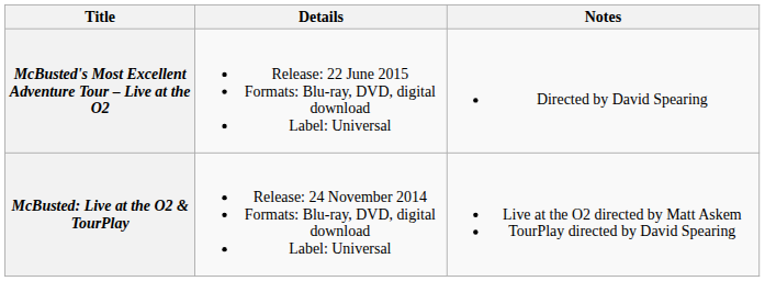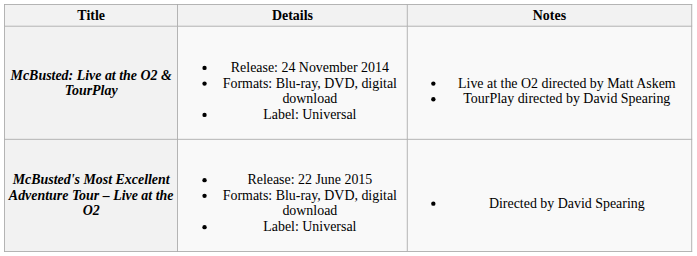 <table class="wikitable plainrowheaders" style="text-align:center;">
 <tr>
 <th scope="col" style="width:12em;">Title</th>
 <th scope="col" style="width:16em;">Details</th>
 <th scope="col" style="width:20em;">Notes</th>
 </tr>
 <tr>
+<th scope="row"><em>McBusted: Live at the O2 & TourPlay</em></th>
+<td><br><ul><li>Release: 24 November 2014</li><li>Formats: Blu-ray, DVD, digital download</li><li>Label: Universal</li></ul></td>
+<td><br><ul><li>Live at the O2 directed by Matt Askem</li><li>TourPlay directed by David Spearing</li></ul></td>
+</tr>
+<tr>
 <th scope="row"><em>McBusted's Most Excellent Adventure Tour – Live at the O2</em></th>
 <td><br><ul><li>Release: 22 June 2015</li><li>Formats: Blu-ray, DVD, digital download</li><li>Label: Universal</li></ul></td>
 <td><br><ul><li>Directed by David Spearing</li></ul></td>
 </tr>
-<tr>
-<th scope="row"><em>McBusted: Live at the O2 & TourPlay</em></th>
-<td><br><ul><li>Release: 24 November 2014</li><li>Formats: Blu-ray, DVD, digital download</li><li>Label: Universal</li></ul></td>
-<td><br><ul><li>Live at the O2 directed by Matt Askem</li><li>TourPlay directed by David Spearing</li></ul></td>
-</tr>
 </table>
